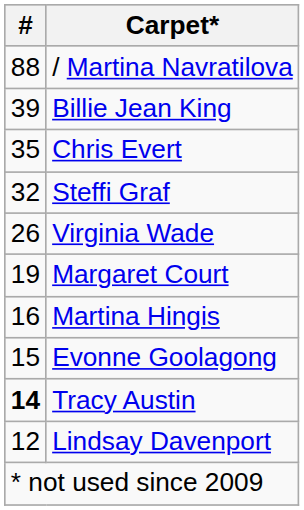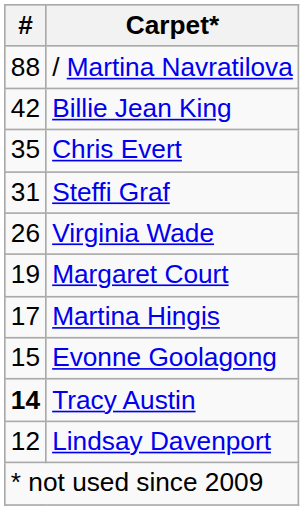 <table class="wikitable">
 <tr>
 <th>#</th>
 <th>Carpet*</th>
 </tr>
 <tr>
 <td>88</td>
 <td>/ <a href='#'>Martina Navratilova</a></td>
 </tr>
 <tr>
-<td>39</td>
+<td>42</td>
 <td> <a href='#'>Billie Jean King</a></td>
 </tr>
 <tr>
 <td>35</td>
 <td> <a href='#'>Chris Evert</a></td>
 </tr>
 <tr>
-<td>32</td>
+<td>31</td>
 <td> <a href='#'>Steffi Graf</a></td>
 </tr>
 <tr>
 <td>26</td>
 <td> <a href='#'>Virginia Wade</a></td>
 </tr>
 <tr>
 <td>19</td>
 <td> <a href='#'>Margaret Court</a></td>
 </tr>
 <tr>
-<td>16</td>
+<td>17</td>
 <td> <a href='#'>Martina Hingis</a></td>
 </tr>
 <tr>
 <td>15</td>
 <td> <a href='#'>Evonne Goolagong</a></td>
 </tr>
 <tr>
 <td><strong>14</strong></td>
 <td> <a href='#'>Tracy Austin</a></td>
 </tr>
 <tr>
 <td>12</td>
 <td> <a href='#'>Lindsay Davenport</a></td>
 </tr>
 <tr>
 <td colspan="2">* not used since 2009</td>
 </tr>
 </table>
